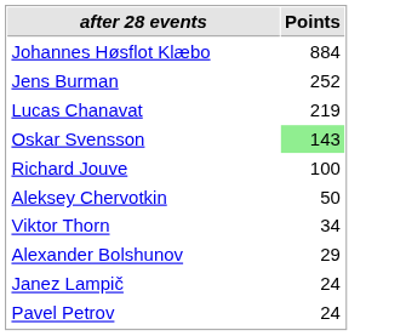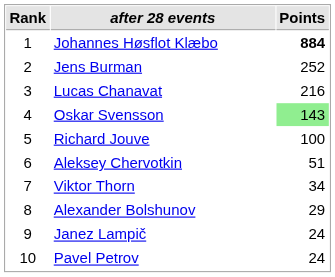 <table cellspacing="1" cellpadding="3" style="border:1px solid #AAAAAA;font-size:86%">
 <tr style="background-color: #E4E4E4;">
+<th style="border-bottom:1px solid #AAAAAA" width=10>Rank</th>
 <th style="border-bottom:1px solid #AAAAAA" width=200><em>after 28 events</em></th>
 <th style="border-bottom:1px solid #AAAAAA" width=20 align=right>Points</th>
 </tr>
 <tr>
+<td align=center>1</td>
 <td> <a href='#'>Johannes Høsflot Klæbo</a></td>
-<td align=right>884</td>
+<td align=right><strong>884</strong></td>
 </tr>
 <tr>
+<td align=center>2</td>
 <td> <a href='#'>Jens Burman</a></td>
 <td align=right>252</td>
 </tr>
 <tr>
+<td align=center>3</td>
 <td> <a href='#'>Lucas Chanavat</a></td>
-<td align=right>219</td>
+<td align=right>216</td>
 </tr>
 <tr>
+<td align=center>4</td>
 <td> <a href='#'>Oskar Svensson</a></td>
 <td align=right style="background: lightgreen;">143</td>
 </tr>
 <tr>
+<td align=center>5</td>
 <td> <a href='#'>Richard Jouve</a></td>
 <td align=right>100</td>
 </tr>
 <tr>
+<td align=center>6</td>
 <td> <a href='#'>Aleksey Chervotkin</a></td>
-<td align=right>50</td>
+<td align=right>51</td>
 </tr>
 <tr>
+<td align=center>7</td>
 <td> <a href='#'>Viktor Thorn</a></td>
 <td align=right>34</td>
 </tr>
 <tr>
+<td align=center>8</td>
 <td> <a href='#'>Alexander Bolshunov</a></td>
 <td align=right>29</td>
 </tr>
 <tr>
+<td align=center>9</td>
 <td> <a href='#'>Janez Lampič</a></td>
 <td align=right>24</td>
 </tr>
 <tr>
+<td align=center>10</td>
 <td> <a href='#'>Pavel Petrov</a></td>
 <td align=right>24</td>
 </tr>
 </table>
